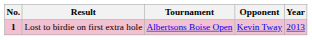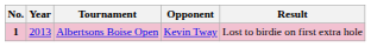 <table class="wikitable" style="font-size:95%;">
 <tr>
 <th>No.</th>
-<th>Result</th>
+<th>Year</th>
 <th>Tournament</th>
 <th>Opponent</th>
-<th>Year</th>
+<th>Result</th>
 </tr>
 <tr style="background:#F2C1D1;">
 <td align=center><strong>1</strong></td>
-<td>Lost to birdie on first extra hole</td>
+<td><a href='#'>2013</a></td>
 <td><a href='#'>Albertsons Boise Open</a></td>
 <td> <a href='#'>Kevin Tway</a></td>
-<td><a href='#'>2013</a></td>
+<td>Lost to birdie on first extra hole</td>
 </tr>
 </table>
